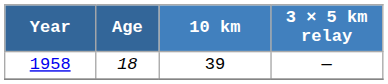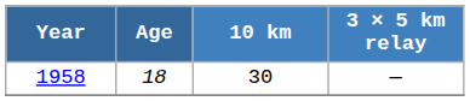 <table class="wikitable" style="font-size:95%; text-align:center; border:grey solid 1px; border-collapse:collapse; background:#ffffff;">
 <tr>
 <th style="background-color:#369; color:white; width:60px;"> Year </th>
 <th style="background-color:#369; color:white; width:40px;"> Age </th>
 <th style="background-color:#4180be; color:white; width:75px;"> 10 km </th>
 <th style="background-color:#4180be; color:white; width:75px;"> 3 × 5 km <br> relay </th>
 </tr>
 <tr>
 <td><a href='#'>1958</a></td>
 <td><em>18</em></td>
-<td>39</td>
+<td>30</td>
 <td>—</td>
 </tr>
 <tr>
 </tr>
 </table>
